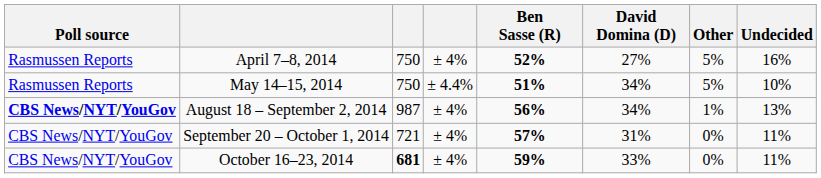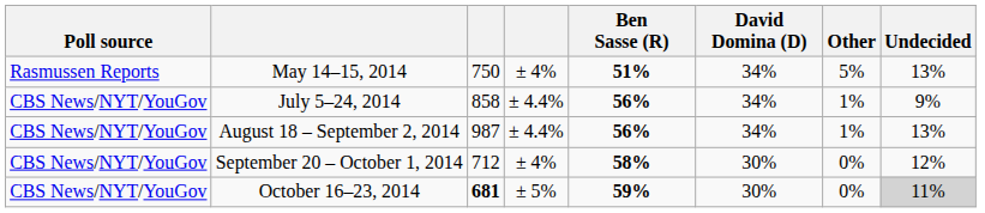 <table class="wikitable" style="text-align:center">
 <tr valign= bottom>
 <th>Poll source</th>
 <th></th>
 <th></th>
 <th></th>
 <th style="width:100px;">Ben<br>Sasse (R)</th>
 <th style="width:100px;">David<br>Domina (D)</th>
 <th>Other</th>
 <th>Undecided</th>
 </tr>
 <tr>
 <td align=left><a href='#'>Rasmussen Reports</a></td>
-<td>April 7–8, 2014</td>
+<td>May 14–15, 2014</td>
 <td>750</td>
 <td>± 4%</td>
-<td><strong>52%</strong></td>
-<td>27%</td>
-<td>5%</td>
-<td>16%</td>
-</tr>
-<tr>
-<td align=left><a href='#'>Rasmussen Reports</a></td>
-<td>May 14–15, 2014</td>
-<td>750</td>
-<td>± 4.4%</td>
 <td><strong>51%</strong></td>
 <td>34%</td>
 <td>5%</td>
-<td>10%</td>
+<td>13%</td>
 </tr>
 <tr>
-<td align=left><strong><a href='#'>CBS News</a>/<a href='#'>NYT</a>/<a href='#'>YouGov</a></strong></td>
+<td align=left><a href='#'>CBS News</a>/<a href='#'>NYT</a>/<a href='#'>YouGov</a></td>
+<td>July 5–24, 2014</td>
+<td>858</td>
+<td>± 4.4%</td>
+<td><strong>56%</strong></td>
+<td>34%</td>
+<td>1%</td>
+<td>9%</td>
+</tr>
+<tr>
+<td align=left><a href='#'>CBS News</a>/<a href='#'>NYT</a>/<a href='#'>YouGov</a></td>
 <td>August 18 – September 2, 2014</td>
 <td>987</td>
-<td>± 4%</td>
+<td>± 4.4%</td>
 <td><strong>56%</strong></td>
 <td>34%</td>
 <td>1%</td>
 <td>13%</td>
 </tr>
 <tr>
 <td align=left><a href='#'>CBS News</a>/<a href='#'>NYT</a>/<a href='#'>YouGov</a></td>
 <td>September 20 – October 1, 2014</td>
-<td>721</td>
+<td>712</td>
 <td>± 4%</td>
-<td><strong>57%</strong></td>
-<td>31%</td>
+<td><strong>58%</strong></td>
+<td>30%</td>
 <td>0%</td>
-<td>11%</td>
+<td>12%</td>
 </tr>
 <tr>
 <td align=left><a href='#'>CBS News</a>/<a href='#'>NYT</a>/<a href='#'>YouGov</a></td>
 <td>October 16–23, 2014</td>
 <td><strong>681</strong></td>
-<td>± 4%</td>
+<td>± 5%</td>
 <td><strong>59%</strong></td>
-<td>33%</td>
+<td>30%</td>
 <td>0%</td>
-<td>11%</td>
+<td style="background: lightgrey;">11%</td>
 </tr>
 </table>
